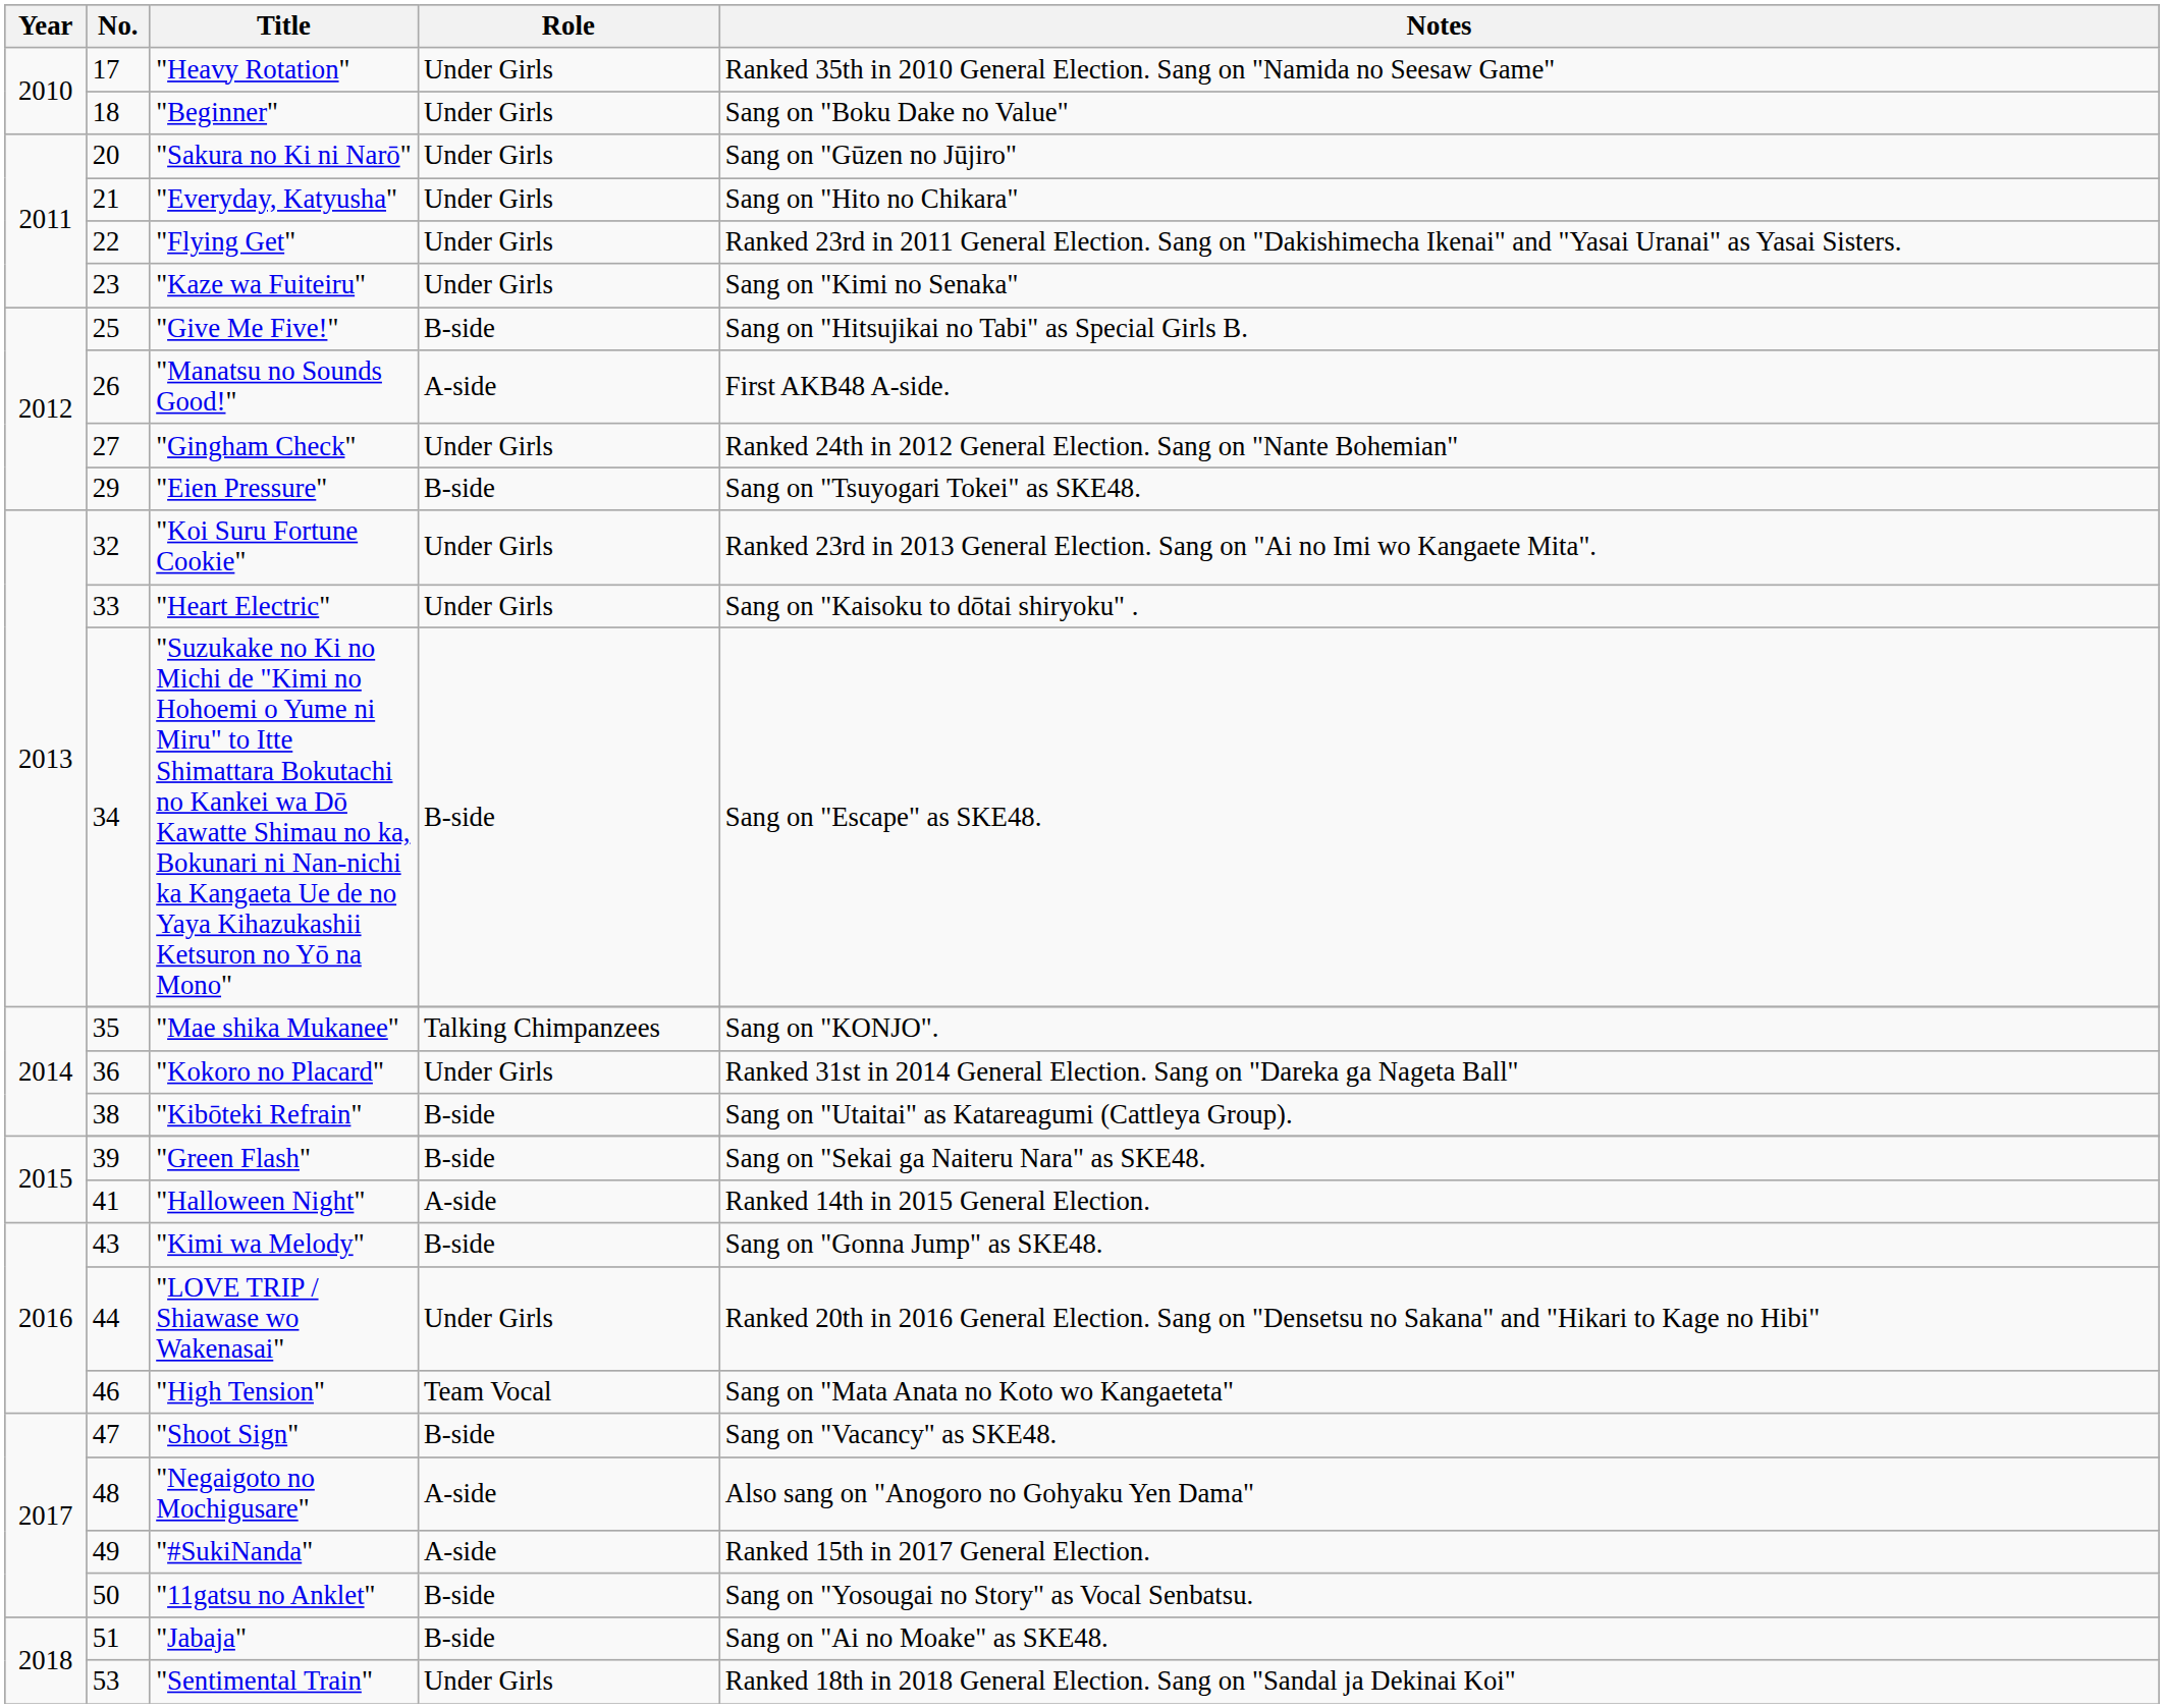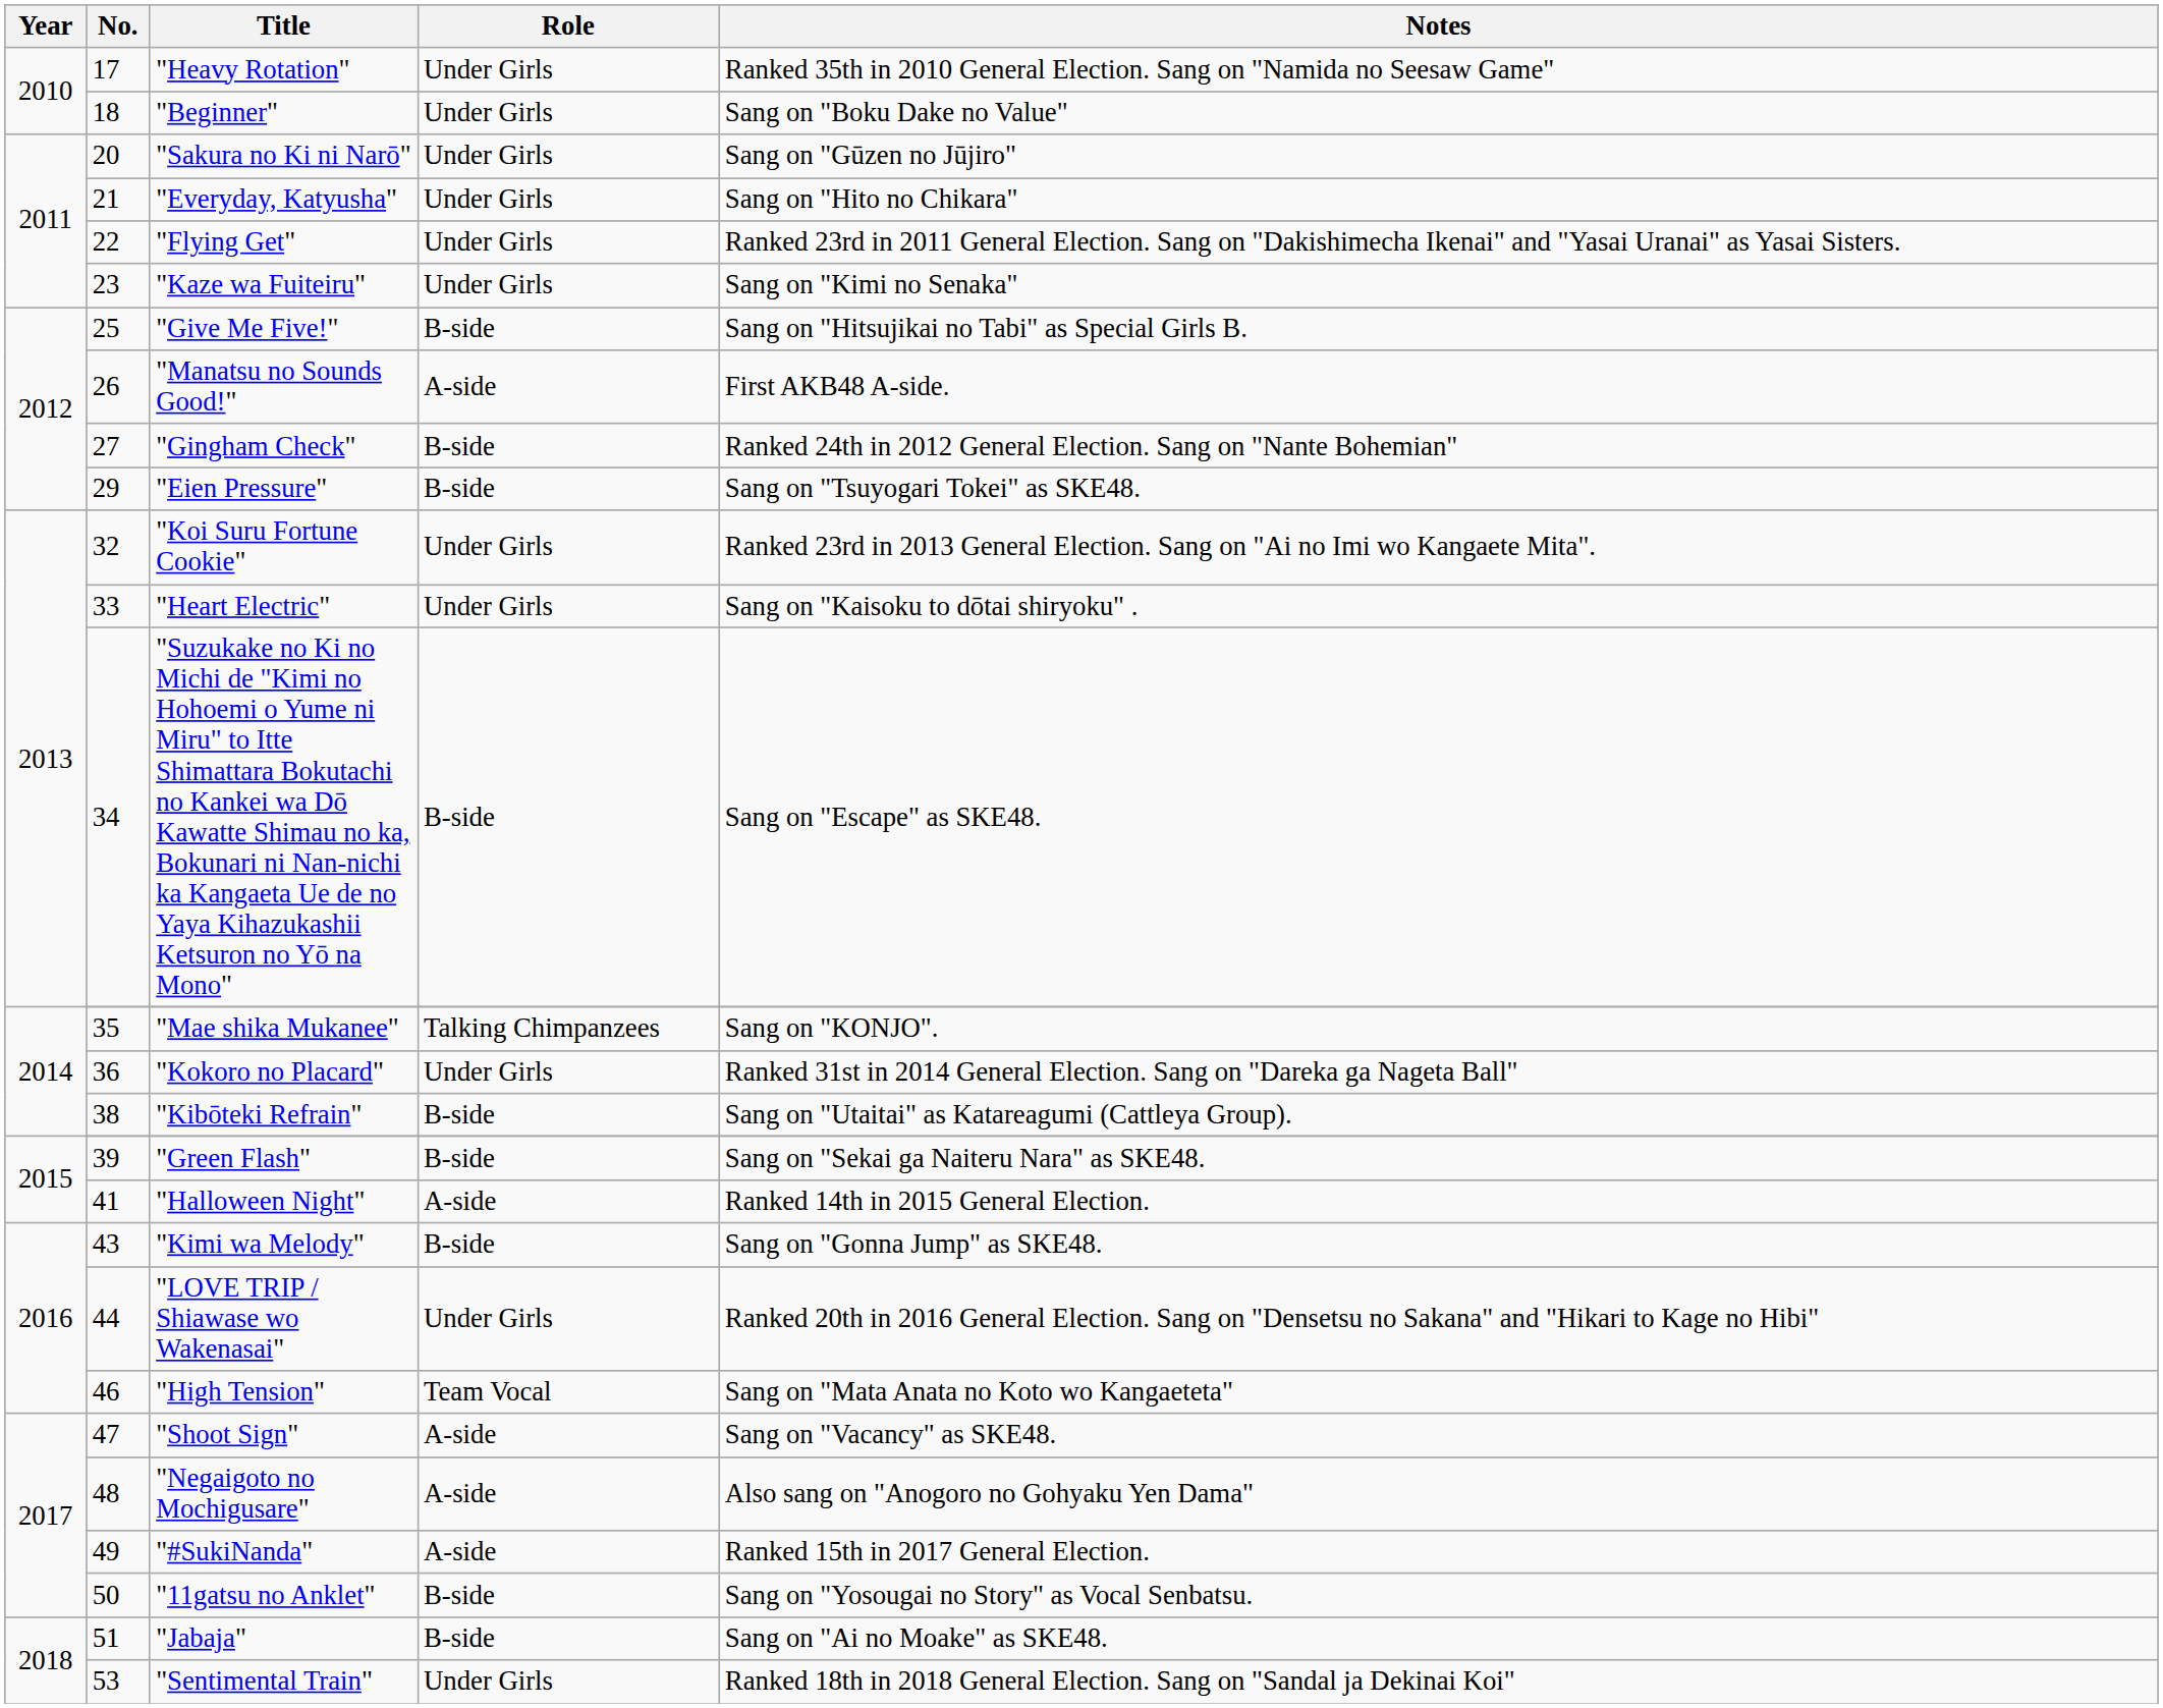 <table class="wikitable sortable" style="width:80%;">
 <tr>
 <th>Year</th>
 <th data-sort-type="number">No. </th>
 <th style="width:150px;">Title </th>
 <th>Role  </th>
 <th class="unsortable">Notes </th>
 </tr>
 <tr>
 <td rowspan=2 style="text-align:center">2010</td>
 <td>17</td>
 <td>"<a href='#'>Heavy Rotation</a>"</td>
 <td>Under Girls</td>
 <td>Ranked 35th in 2010 General Election. Sang on "Namida no Seesaw Game"</td>
 </tr>
 <tr>
 <td>18</td>
 <td>"<a href='#'>Beginner</a>"</td>
 <td>Under Girls</td>
 <td>Sang on "Boku Dake no Value"</td>
 </tr>
 <tr>
 <td rowspan=4 style="text-align:center">2011</td>
 <td>20</td>
 <td>"<a href='#'>Sakura no Ki ni Narō</a>"</td>
 <td>Under Girls</td>
 <td>Sang on "Gūzen no Jūjiro"</td>
 </tr>
 <tr>
 <td>21</td>
 <td>"<a href='#'>Everyday, Katyusha</a>"</td>
 <td>Under Girls</td>
 <td>Sang on "Hito no Chikara"</td>
 </tr>
 <tr>
 <td>22</td>
 <td>"<a href='#'>Flying Get</a>"</td>
 <td>Under Girls</td>
 <td>Ranked 23rd in 2011 General Election. Sang on "Dakishimecha Ikenai" and "Yasai Uranai" as Yasai Sisters.</td>
 </tr>
 <tr>
 <td>23</td>
 <td>"<a href='#'>Kaze wa Fuiteiru</a>"</td>
 <td>Under Girls</td>
 <td>Sang on "Kimi no Senaka"</td>
 </tr>
 <tr>
 <td rowspan=4 style="text-align:center">2012</td>
 <td>25</td>
 <td>"<a href='#'>Give Me Five!</a>"</td>
 <td>B-side</td>
 <td>Sang on "Hitsujikai no Tabi" as Special Girls B.</td>
 </tr>
 <tr>
 <td>26</td>
 <td>"<a href='#'>Manatsu no Sounds Good!</a>"</td>
 <td>A-side</td>
 <td>First AKB48 A-side.</td>
 </tr>
 <tr>
 <td>27</td>
 <td>"<a href='#'>Gingham Check</a>"</td>
-<td>Under Girls</td>
+<td>B-side</td>
 <td>Ranked 24th in 2012 General Election. Sang on "Nante Bohemian"</td>
 </tr>
 <tr>
 <td>29</td>
 <td>"<a href='#'>Eien Pressure</a>"</td>
 <td>B-side</td>
 <td>Sang on "Tsuyogari Tokei" as SKE48.</td>
 </tr>
 <tr>
 <td rowspan=3 style="text-align:center">2013</td>
 <td>32</td>
 <td>"<a href='#'>Koi Suru Fortune Cookie</a>"</td>
 <td>Under Girls</td>
 <td>Ranked 23rd in 2013 General Election. Sang on "Ai no Imi wo Kangaete Mita".</td>
 </tr>
 <tr>
 <td>33</td>
 <td>"<a href='#'>Heart Electric</a>"</td>
 <td>Under Girls</td>
 <td>Sang on "Kaisoku to dōtai shiryoku" .</td>
 </tr>
 <tr>
 <td>34</td>
 <td>"<a href='#'>Suzukake no Ki no Michi de "Kimi no Hohoemi o Yume ni Miru" to Itte Shimattara Bokutachi no Kankei wa Dō Kawatte Shimau no ka, Bokunari ni Nan-nichi ka Kangaeta Ue de no Yaya Kihazukashii Ketsuron no Yō na Mono</a>"</td>
 <td>B-side</td>
 <td>Sang on "Escape" as SKE48.</td>
 </tr>
 <tr>
 <td rowspan=4 style="text-align:center">2014</td>
 </tr>
 <tr>
 <td>35</td>
 <td>"<a href='#'>Mae shika Mukanee</a>"</td>
 <td>Talking Chimpanzees</td>
 <td>Sang on "KONJO".</td>
 </tr>
 <tr>
 <td>36</td>
 <td>"<a href='#'>Kokoro no Placard</a>"</td>
 <td>Under Girls</td>
 <td>Ranked 31st in 2014 General Election. Sang on "Dareka ga Nageta Ball"</td>
 </tr>
 <tr>
 <td>38</td>
 <td>"<a href='#'>Kibōteki Refrain</a>"</td>
 <td>B-side</td>
 <td>Sang on "Utaitai" as Katareagumi (Cattleya Group).</td>
 </tr>
 <tr>
 <td rowspan=3 style="text-align:center">2015</td>
 </tr>
 <tr>
 <td>39</td>
 <td>"<a href='#'>Green Flash</a>"</td>
 <td>B-side</td>
 <td>Sang on "Sekai ga Naiteru Nara" as SKE48.</td>
 </tr>
 <tr>
 <td>41</td>
 <td>"<a href='#'>Halloween Night</a>"</td>
 <td>A-side</td>
 <td>Ranked 14th in 2015 General Election.</td>
 </tr>
 <tr>
 <td rowspan=3 style="text-align:center">2016</td>
 <td>43</td>
 <td>"<a href='#'>Kimi wa Melody</a>"</td>
 <td>B-side</td>
 <td>Sang on "Gonna Jump" as SKE48.</td>
 </tr>
 <tr>
 <td>44</td>
 <td>"<a href='#'>LOVE TRIP / Shiawase wo Wakenasai</a>"</td>
 <td>Under Girls</td>
 <td>Ranked 20th in 2016 General Election. Sang on "Densetsu no Sakana" and "Hikari to Kage no Hibi"</td>
 </tr>
 <tr>
 <td>46</td>
 <td>"<a href='#'>High Tension</a>"</td>
 <td>Team Vocal</td>
 <td>Sang on "Mata Anata no Koto wo Kangaeteta"</td>
 </tr>
 <tr>
 <td rowspan=4 style="text-align:center">2017</td>
 <td>47</td>
 <td>"<a href='#'>Shoot Sign</a>"</td>
-<td>B-side</td>
+<td>A-side</td>
 <td>Sang on "Vacancy" as SKE48.</td>
 </tr>
 <tr>
 <td>48</td>
 <td>"<a href='#'>Negaigoto no Mochigusare</a>"</td>
 <td>A-side</td>
 <td>Also sang on "Anogoro no Gohyaku Yen Dama"</td>
 </tr>
 <tr>
 <td>49</td>
 <td>"<a href='#'>#SukiNanda</a>"</td>
 <td>A-side</td>
 <td>Ranked 15th in 2017 General Election.</td>
 </tr>
 <tr>
 <td>50</td>
 <td>"<a href='#'>11gatsu no Anklet</a>"</td>
 <td>B-side</td>
 <td>Sang on "Yosougai no Story" as Vocal Senbatsu.</td>
 </tr>
 <tr>
 <td rowspan=2 style="text-align:center">2018</td>
 <td>51</td>
 <td>"<a href='#'>Jabaja</a>"</td>
 <td>B-side</td>
 <td>Sang on "Ai no Moake" as SKE48.</td>
 </tr>
 <tr>
 <td>53</td>
 <td>"<a href='#'>Sentimental Train</a>"</td>
 <td>Under Girls</td>
 <td>Ranked 18th in 2018 General Election. Sang on "Sandal ja Dekinai Koi"</td>
 </tr>
 </table>
